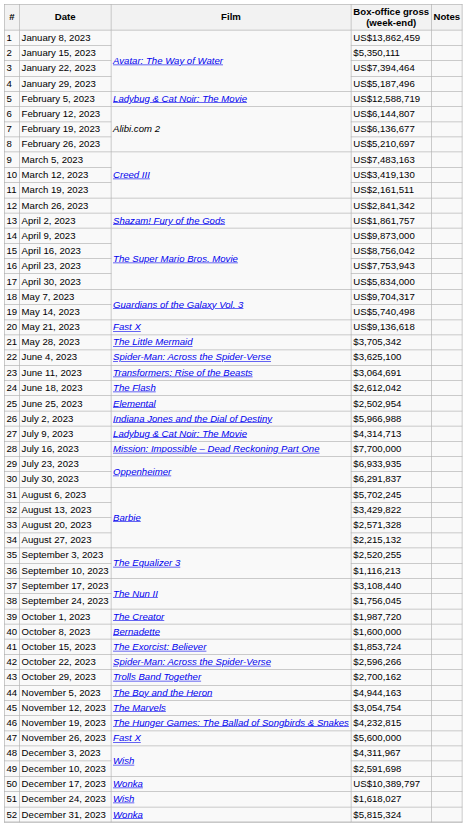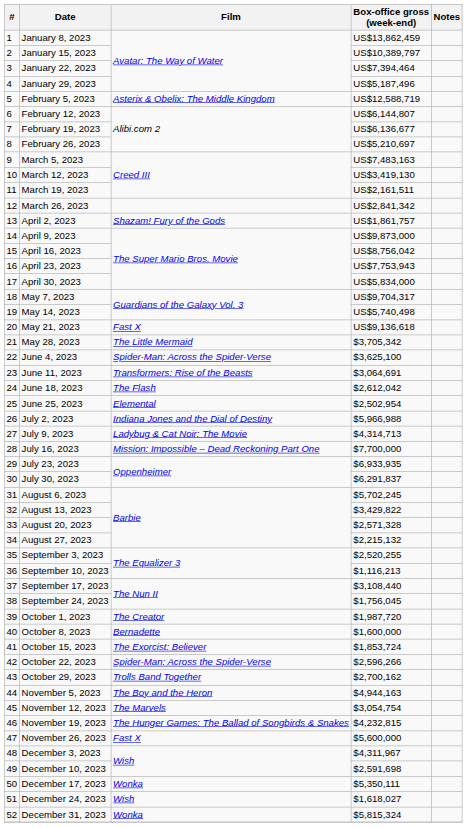 <table class="wikitable sortable">
 <tr>
 <th>#</th>
 <th>Date</th>
 <th>Film</th>
 <th>Box-office gross<br>(week-end)</th>
 <th>Notes</th>
 </tr>
 <tr>
 <td>1</td>
 <td>January 8, 2023</td>
 <td rowspan="4"><em><a href='#'>Avatar: The Way of Water</a></em></td>
 <td>US$13,862,459</td>
 <td></td>
 </tr>
 <tr>
 <td>2</td>
 <td>January 15, 2023</td>
-<td>$5,350,111</td>
+<td>US$10,389,797</td>
 <td></td>
 </tr>
 <tr>
 <td>3</td>
 <td>January 22, 2023</td>
 <td>US$7,394,464</td>
 <td></td>
 </tr>
 <tr>
 <td>4</td>
 <td>January 29, 2023</td>
 <td>US$5,187,496</td>
 <td></td>
 </tr>
 <tr>
 <td>5</td>
 <td>February 5, 2023</td>
-<td><em><a href='#'>Ladybug & Cat Noir: The Movie</a></em></td>
+<td><em><a href='#'>Asterix & Obelix: The Middle Kingdom</a></em></td>
 <td>US$12,588,719</td>
 <td></td>
 </tr>
 <tr>
 <td>6</td>
 <td>February 12, 2023</td>
 <td rowspan="3"><em>Alibi.com 2</em></td>
 <td>US$6,144,807</td>
 <td></td>
 </tr>
 <tr>
 <td>7</td>
 <td>February 19, 2023</td>
 <td>US$6,136,677</td>
 <td></td>
 </tr>
 <tr>
 <td>8</td>
 <td>February 26, 2023</td>
 <td>US$5,210,697</td>
 <td></td>
 </tr>
 <tr>
 <td>9</td>
 <td>March 5, 2023</td>
 <td rowspan="3"><em><a href='#'>Creed III</a></em></td>
 <td>US$7,483,163</td>
 <td></td>
 </tr>
 <tr>
 <td>10</td>
 <td>March 12, 2023</td>
 <td>US$3,419,130</td>
 <td></td>
 </tr>
 <tr>
 <td>11</td>
 <td>March 19, 2023</td>
 <td>US$2,161,511</td>
 <td></td>
 </tr>
 <tr>
 <td>12</td>
 <td>March 26, 2023</td>
 <td><em></em></td>
 <td>US$2,841,342</td>
 <td></td>
 </tr>
 <tr>
 <td>13</td>
 <td>April 2, 2023</td>
 <td><em><a href='#'>Shazam! Fury of the Gods</a></em></td>
 <td>US$1,861,757</td>
 <td></td>
 </tr>
 <tr>
 <td>14</td>
 <td>April 9, 2023</td>
 <td rowspan=4><em><a href='#'>The Super Mario Bros. Movie</a></em></td>
 <td>US$9,873,000</td>
 <td></td>
 </tr>
 <tr>
 <td>15</td>
 <td>April 16, 2023</td>
 <td>US$8,756,042</td>
 <td></td>
 </tr>
 <tr>
 <td>16</td>
 <td>April 23, 2023</td>
 <td>US$7,753,943</td>
 <td></td>
 </tr>
 <tr>
 <td>17</td>
 <td>April 30, 2023</td>
 <td>US$5,834,000</td>
 <td></td>
 </tr>
 <tr>
 <td>18</td>
 <td>May 7, 2023</td>
 <td rowspan=2><em><a href='#'>Guardians of the Galaxy Vol. 3</a></em></td>
 <td>US$9,704,317</td>
 <td></td>
 </tr>
 <tr>
 <td>19</td>
 <td>May 14, 2023</td>
 <td>US$5,740,498</td>
 <td></td>
 </tr>
 <tr>
 <td>20</td>
 <td>May 21, 2023</td>
 <td rowspan=1><em><a href='#'>Fast X</a></em></td>
 <td>US$9,136,618</td>
 <td></td>
 </tr>
 <tr>
 <td>21</td>
 <td>May 28, 2023</td>
 <td rowspan=1><em><a href='#'>The Little Mermaid</a></em></td>
 <td>$3,705,342</td>
 <td></td>
 </tr>
 <tr>
 <td>22</td>
 <td>June 4, 2023</td>
 <td rowspan=1><em><a href='#'>Spider-Man: Across the Spider-Verse</a></em></td>
 <td>$3,625,100</td>
 <td></td>
 </tr>
 <tr>
 <td>23</td>
 <td>June 11, 2023</td>
 <td rowspan=1><em><a href='#'>Transformers: Rise of the Beasts</a></em></td>
 <td>$3,064,691</td>
 <td></td>
 </tr>
 <tr>
 <td>24</td>
 <td>June 18, 2023</td>
 <td rowspan=1><em><a href='#'>The Flash</a></em></td>
 <td>$2,612,042</td>
 <td></td>
 </tr>
 <tr>
 <td>25</td>
 <td>June 25, 2023</td>
 <td rowspan=1><em><a href='#'>Elemental</a></em></td>
 <td>$2,502,954</td>
 <td></td>
 </tr>
 <tr>
 <td>26</td>
 <td>July 2, 2023</td>
 <td><em><a href='#'>Indiana Jones and the Dial of Destiny</a></em></td>
 <td>$5,966,988</td>
 <td></td>
 </tr>
 <tr>
 <td>27</td>
 <td>July 9, 2023</td>
 <td><em><a href='#'>Ladybug & Cat Noir: The Movie</a></em></td>
 <td>$4,314,713</td>
 <td></td>
 </tr>
 <tr>
 <td>28</td>
 <td>July 16, 2023</td>
 <td><em><a href='#'>Mission: Impossible – Dead Reckoning Part One</a></em></td>
 <td>$7,700,000</td>
 <td></td>
 </tr>
 <tr>
 <td>29</td>
 <td>July 23, 2023</td>
 <td rowspan=2><em><a href='#'>Oppenheimer</a></em></td>
 <td>$6,933,935</td>
 <td></td>
 </tr>
 <tr>
 <td>30</td>
 <td>July 30, 2023</td>
 <td>$6,291,837</td>
 <td></td>
 </tr>
 <tr>
 <td>31</td>
 <td>August 6, 2023</td>
 <td rowspan=4><em><a href='#'>Barbie</a></em></td>
 <td>$5,702,245</td>
 <td></td>
 </tr>
 <tr>
 <td>32</td>
 <td>August 13, 2023</td>
 <td>$3,429,822</td>
 <td></td>
 </tr>
 <tr>
 <td>33</td>
 <td>August 20, 2023</td>
 <td>$2,571,328</td>
 <td></td>
 </tr>
 <tr>
 <td>34</td>
 <td>August 27, 2023</td>
 <td>$2,215,132</td>
 <td></td>
 </tr>
 <tr>
 <td>35</td>
 <td>September 3, 2023</td>
 <td rowspan=2><em><a href='#'>The Equalizer 3</a></em></td>
 <td>$2,520,255</td>
 <td></td>
 </tr>
 <tr>
 <td>36</td>
 <td>September 10, 2023</td>
 <td>$1,116,213</td>
 <td></td>
 </tr>
 <tr>
 <td>37</td>
 <td>September 17, 2023</td>
 <td rowspan=2><em><a href='#'>The Nun II</a></em></td>
 <td>$3,108,440</td>
 <td></td>
 </tr>
 <tr>
 <td>38</td>
 <td>September 24, 2023</td>
 <td>$1,756,045</td>
 <td></td>
 </tr>
 <tr>
 <td>39</td>
 <td>October 1, 2023</td>
 <td><em><a href='#'>The Creator</a></em></td>
 <td>$1,987,720</td>
 <td></td>
 </tr>
 <tr>
 <td>40</td>
 <td>October 8, 2023</td>
 <td><em><a href='#'>Bernadette</a></em></td>
 <td>$1,600,000</td>
 <td></td>
 </tr>
 <tr>
 <td>41</td>
 <td>October 15, 2023</td>
 <td><em><a href='#'>The Exorcist: Believer</a></em></td>
 <td>$1,853,724</td>
 <td></td>
 </tr>
 <tr>
 <td>42</td>
 <td>October 22, 2023</td>
 <td rowspan=1><em><a href='#'>Spider-Man: Across the Spider-Verse</a></em></td>
 <td>$2,596,266</td>
 <td></td>
 </tr>
 <tr>
 <td>43</td>
 <td>October 29, 2023</td>
 <td><em><a href='#'>Trolls Band Together</a></em></td>
 <td>$2,700,162</td>
 <td></td>
 </tr>
 <tr>
 <td>44</td>
 <td>November 5, 2023</td>
 <td><em><a href='#'>The Boy and the Heron</a></em></td>
 <td>$4,944,163</td>
 <td></td>
 </tr>
 <tr>
 <td>45</td>
 <td>November 12, 2023</td>
 <td><em><a href='#'>The Marvels</a></em></td>
 <td>$3,054,754</td>
 <td></td>
 </tr>
 <tr>
 <td>46</td>
 <td>November 19, 2023</td>
 <td><em><a href='#'>The Hunger Games: The Ballad of Songbirds & Snakes</a></em></td>
 <td>$4,232,815</td>
 <td></td>
 </tr>
 <tr>
 <td>47</td>
 <td>November 26, 2023</td>
 <td rowspan=1><em><a href='#'>Fast X</a></em></td>
 <td>$5,600,000</td>
 <td></td>
 </tr>
 <tr>
 <td>48</td>
 <td>December 3, 2023</td>
 <td rowspan=2><em><a href='#'>Wish</a></em></td>
 <td>$4,311,967</td>
 <td></td>
 </tr>
 <tr>
 <td>49</td>
 <td>December 10, 2023</td>
 <td>$2,591,698</td>
 <td></td>
 </tr>
 <tr>
 <td>50</td>
 <td>December 17, 2023</td>
 <td><em><a href='#'>Wonka</a></em></td>
-<td>US$10,389,797</td>
+<td>$5,350,111</td>
 <td></td>
 </tr>
 <tr>
 <td>51</td>
 <td>December 24, 2023</td>
 <td><em><a href='#'>Wish</a></em></td>
 <td>$1,618,027</td>
 <td></td>
 </tr>
 <tr>
 <td>52</td>
 <td>December 31, 2023</td>
 <td><em><a href='#'>Wonka</a></em></td>
 <td>$5,815,324</td>
 <td></td>
 </tr>
 <tr>
 </tr>
 </table>
